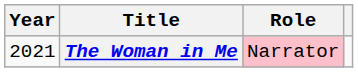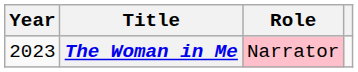 <table class="wikitable plainrowheaders unsortable">
 <tr>
 <th scope="col">Year</th>
 <th scope="col">Title</th>
 <th scope="col">Role</th>
 <th scope="col" class="unsortable"></th>
 </tr>
 <tr>
-<td>2021</td>
+<td>2023</td>
 <th scope="row"><em><a href='#'>The Woman in Me</a></em></th>
 <td style="background: pink;">Narrator</td>
 <td style="text-align:center;"></td>
 </tr>
 </table>
